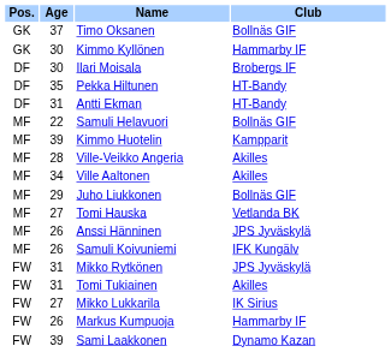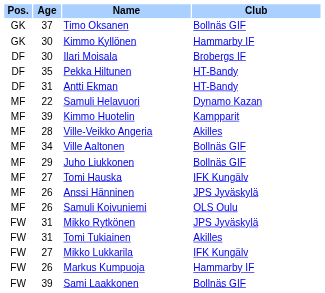 <table border="0" cellspacing="2" cellpadding="2">
 <tr bgcolor=AAD0FF>
 <th width=40>Pos.</th>
 <th width=40>Age</th>
 <th width=200>Name</th>
 <th width=200>Club</th>
 </tr>
 <tr>
 <td align=center>GK</td>
 <td align=center>37</td>
 <td><a href='#'>Timo Oksanen</a></td>
 <td> <a href='#'>Bollnäs GIF</a></td>
 </tr>
 <tr>
 <td align=center>GK</td>
 <td align=center>30</td>
 <td><a href='#'>Kimmo Kyllönen</a></td>
 <td> <a href='#'>Hammarby IF</a></td>
 </tr>
 <tr>
 <td align=center>DF</td>
 <td align=center>30</td>
 <td><a href='#'>Ilari Moisala</a></td>
 <td> <a href='#'>Brobergs IF</a></td>
 </tr>
 <tr>
 <td align=center>DF</td>
 <td align=center>35</td>
 <td><a href='#'>Pekka Hiltunen</a></td>
 <td> <a href='#'>HT-Bandy</a></td>
 </tr>
 <tr>
 <td align=center>DF</td>
 <td align=center>31</td>
 <td><a href='#'>Antti Ekman</a></td>
 <td> <a href='#'>HT-Bandy</a></td>
 </tr>
 <tr>
 <td align=center>MF</td>
 <td align=center>22</td>
 <td><a href='#'>Samuli Helavuori</a></td>
-<td> <a href='#'>Bollnäs GIF</a></td>
+<td> <a href='#'>Dynamo Kazan</a></td>
 </tr>
 <tr>
 <td align=center>MF</td>
 <td align=center>39</td>
 <td><a href='#'>Kimmo Huotelin</a></td>
 <td> <a href='#'>Kampparit</a></td>
 </tr>
 <tr>
 <td align=center>MF</td>
 <td align=center>28</td>
 <td><a href='#'>Ville-Veikko Angeria</a></td>
 <td> <a href='#'>Akilles</a></td>
 </tr>
 <tr>
 <td align=center>MF</td>
 <td align=center>34</td>
 <td><a href='#'>Ville Aaltonen</a></td>
-<td> <a href='#'>Akilles</a></td>
+<td> <a href='#'>Bollnäs GIF</a></td>
 </tr>
 <tr>
 <td align=center>MF</td>
 <td align=center>29</td>
 <td><a href='#'>Juho Liukkonen</a></td>
 <td> <a href='#'>Bollnäs GIF</a></td>
 </tr>
 <tr>
 <td align=center>MF</td>
 <td align=center>27</td>
 <td><a href='#'>Tomi Hauska</a></td>
-<td> <a href='#'>Vetlanda BK</a></td>
+<td> <a href='#'>IFK Kungälv</a></td>
 </tr>
 <tr>
 <td align=center>MF</td>
 <td align=center>26</td>
 <td><a href='#'>Anssi Hänninen</a></td>
 <td> <a href='#'>JPS Jyväskylä</a></td>
 </tr>
 <tr>
 <td align=center>MF</td>
 <td align=center>26</td>
 <td><a href='#'>Samuli Koivuniemi</a></td>
-<td> <a href='#'>IFK Kungälv</a></td>
+<td> <a href='#'>OLS Oulu</a></td>
 </tr>
 <tr>
 <td align=center>FW</td>
 <td align=center>31</td>
 <td><a href='#'>Mikko Rytkönen</a></td>
 <td> <a href='#'>JPS Jyväskylä</a></td>
 </tr>
 <tr>
 <td align=center>FW</td>
 <td align=center>31</td>
 <td><a href='#'>Tomi Tukiainen</a></td>
 <td> <a href='#'>Akilles</a></td>
 </tr>
 <tr>
 <td align=center>FW</td>
 <td align=center>27</td>
 <td><a href='#'>Mikko Lukkarila</a></td>
-<td> <a href='#'>IK Sirius</a></td>
+<td> <a href='#'>IFK Kungälv</a></td>
 </tr>
 <tr>
 <td align=center>FW</td>
 <td align=center>26</td>
 <td><a href='#'>Markus Kumpuoja</a></td>
 <td> <a href='#'>Hammarby IF</a></td>
 </tr>
 <tr>
 <td align=center>FW</td>
 <td align=center>39</td>
 <td><a href='#'>Sami Laakkonen</a></td>
-<td> <a href='#'>Dynamo Kazan</a></td>
+<td> <a href='#'>Bollnäs GIF</a></td>
 </tr>
 </table>
